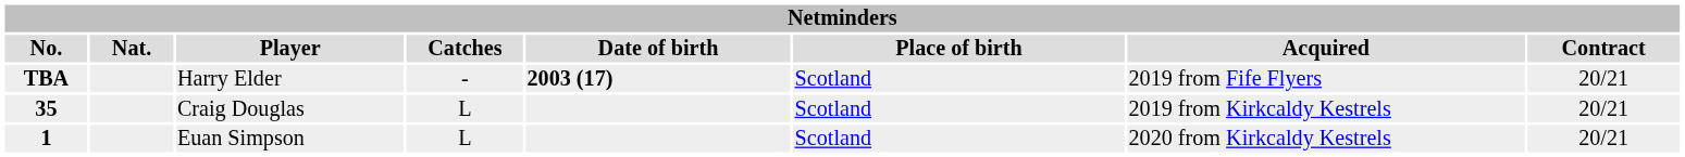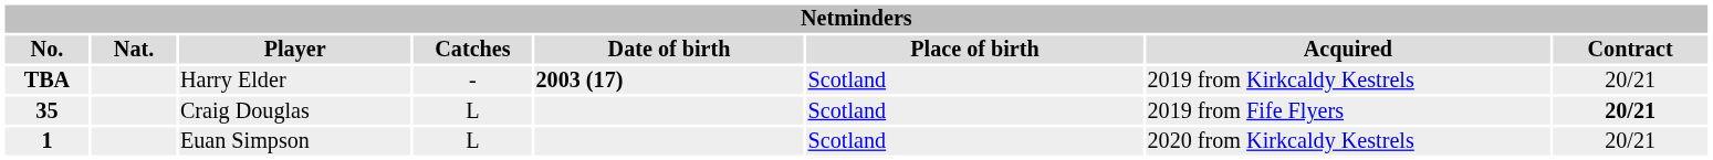 <table class="toccolours"  style="width:97%; clear:both; margin:1.5em auto; text-align:center;">
 <tr>
 <th colspan="11" style="background:silver; color:black;">Netminders</th>
 </tr>
 <tr style="background:#ddd;">
 <th width=5%>No.</th>
 <th width=5%>Nat.</th>
 <th !width=22%>Player</th>
 <th width=7%>Catches</th>
 <th width=16%>Date of birth</th>
 <th width=20%>Place of birth</th>
 <th width=24%>Acquired</th>
 <td><strong>Contract</strong></td>
 </tr>
 <tr style="background:#eee;">
 <td><strong>TBA</strong></td>
 <td></td>
 <td align="left">Harry Elder</td>
 <td>-</td>
 <td align="left"><strong>2003 (17)</strong></td>
 <td align="left"><a href='#'>Scotland</a></td>
-<td align="left">2019 from <a href='#'>Fife Flyers</a></td>
+<td align="left">2019 from <a href='#'>Kirkcaldy Kestrels</a></td>
 <td>20/21</td>
 </tr>
 <tr style="background:#eee;">
 <td><strong>35</strong></td>
 <td></td>
 <td align="left">Craig Douglas</td>
 <td>L</td>
 <td align="left"></td>
 <td align="left"><a href='#'>Scotland</a></td>
-<td align="left">2019 from <a href='#'>Kirkcaldy Kestrels</a></td>
-<td>20/21</td>
+<td align="left">2019 from <a href='#'>Fife Flyers</a></td>
+<td><strong>20/21</strong></td>
 </tr>
 <tr style="background:#eee;">
 <td><strong>1</strong></td>
 <td></td>
 <td align="left">Euan Simpson</td>
 <td>L</td>
 <td align="left"></td>
 <td align="left"><a href='#'>Scotland</a></td>
 <td align="left">2020 from <a href='#'>Kirkcaldy Kestrels</a></td>
 <td>20/21</td>
 </tr>
 </table>
